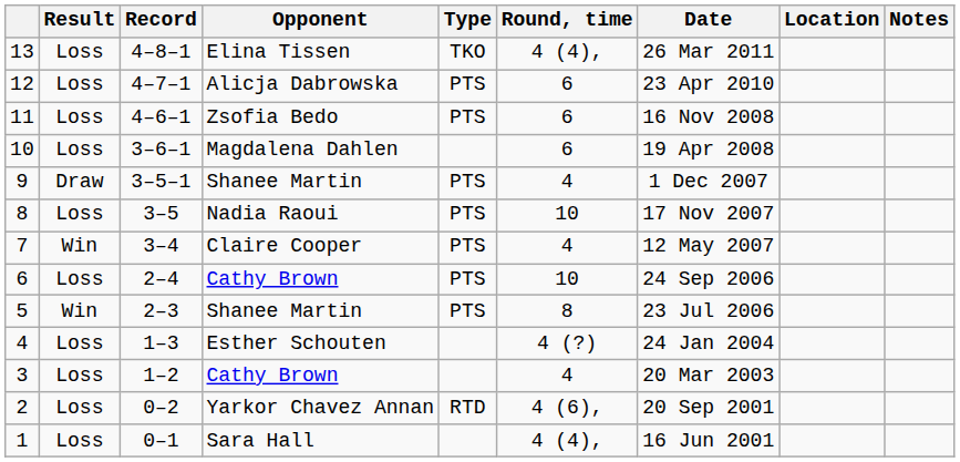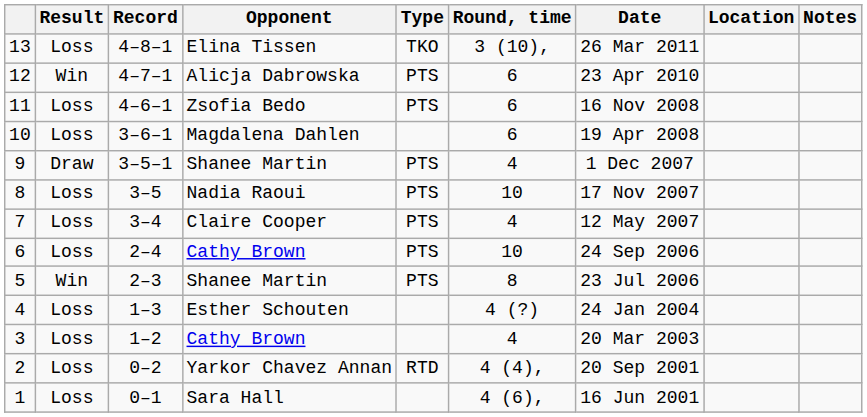 <table class="wikitable" style="text-align:center; font-size:95%">
 <tr>
 <th></th>
 <th>Result</th>
 <th>Record</th>
 <th>Opponent</th>
 <th>Type</th>
 <th>Round, time</th>
 <th>Date</th>
 <th>Location</th>
 <th>Notes</th>
 </tr>
 <tr>
 <td>13</td>
 <td>Loss</td>
 <td>4–8–1</td>
 <td style="text-align:left;"> Elina Tissen</td>
 <td>TKO</td>
-<td>4 (4), </td>
+<td>3 (10), </td>
 <td>26 Mar 2011</td>
 <td style="text-align:left;"> </td>
 <td style="text-align:left;"></td>
 </tr>
 <tr>
 <td>12</td>
-<td>Loss</td>
+<td>Win</td>
 <td>4–7–1</td>
 <td style="text-align:left;"> Alicja Dabrowska</td>
 <td>PTS</td>
 <td>6</td>
 <td>23 Apr 2010</td>
 <td style="text-align:left;"> </td>
 <td style="text-align:left;"></td>
 </tr>
 <tr>
 <td>11</td>
 <td>Loss</td>
 <td>4–6–1</td>
 <td style="text-align:left;"> Zsofia Bedo</td>
 <td>PTS</td>
 <td>6</td>
 <td>16 Nov 2008</td>
 <td style="text-align:left;"> </td>
 <td style="text-align:left;"></td>
 </tr>
 <tr>
 <td>10</td>
 <td>Loss</td>
 <td>3–6–1</td>
 <td style="text-align:left;"> Magdalena Dahlen</td>
 <td></td>
 <td>6</td>
 <td>19 Apr 2008</td>
 <td style="text-align:left;"> </td>
 <td style="text-align:left;"></td>
 </tr>
 <tr>
 <td>9</td>
 <td>Draw</td>
 <td>3–5–1</td>
 <td style="text-align:left;"> Shanee Martin</td>
 <td>PTS</td>
 <td>4</td>
 <td>1 Dec 2007</td>
 <td style="text-align:left;"> </td>
 <td style="text-align:left;"></td>
 </tr>
 <tr>
 <td>8</td>
 <td>Loss</td>
 <td>3–5</td>
 <td style="text-align:left;"> Nadia Raoui</td>
 <td>PTS</td>
 <td>10</td>
 <td>17 Nov 2007</td>
 <td style="text-align:left;"> </td>
 <td style="text-align:left;"></td>
 </tr>
 <tr>
 <td>7</td>
-<td>Win</td>
+<td>Loss</td>
 <td>3–4</td>
 <td style="text-align:left;"> Claire Cooper</td>
 <td>PTS</td>
 <td>4</td>
 <td>12 May 2007</td>
 <td style="text-align:left;"> </td>
 <td style="text-align:left;"></td>
 </tr>
 <tr>
 <td>6</td>
 <td>Loss</td>
 <td>2–4</td>
 <td style="text-align:left;"> <a href='#'>Cathy Brown</a></td>
 <td>PTS</td>
 <td>10</td>
 <td>24 Sep 2006</td>
 <td style="text-align:left;"> </td>
 <td style="text-align:left;"></td>
 </tr>
 <tr>
 <td>5</td>
 <td>Win</td>
 <td>2–3</td>
 <td style="text-align:left;"> Shanee Martin</td>
 <td>PTS</td>
 <td>8</td>
 <td>23 Jul 2006</td>
 <td style="text-align:left;"> </td>
 <td style="text-align:left;"></td>
 </tr>
 <tr>
 <td>4</td>
 <td>Loss</td>
 <td>1–3</td>
 <td style="text-align:left;"> Esther Schouten</td>
 <td></td>
 <td>4 (?)</td>
 <td>24 Jan 2004</td>
 <td style="text-align:left;"> </td>
 <td style="text-align:left;"></td>
 </tr>
 <tr>
 <td>3</td>
 <td>Loss</td>
 <td>1–2</td>
 <td style="text-align:left;"> <a href='#'>Cathy Brown</a></td>
 <td></td>
 <td>4</td>
 <td>20 Mar 2003</td>
 <td style="text-align:left;"> </td>
 <td style="text-align:left;"></td>
 </tr>
 <tr>
 <td>2</td>
 <td>Loss</td>
 <td>0–2</td>
 <td style="text-align:left;"> Yarkor Chavez Annan</td>
 <td>RTD</td>
-<td>4 (6), </td>
+<td>4 (4), </td>
 <td>20 Sep 2001</td>
 <td style="text-align:left;"> </td>
 <td style="text-align:left;"></td>
 </tr>
 <tr>
 <td>1</td>
 <td>Loss</td>
 <td>0–1</td>
 <td style="text-align:left;"> Sara Hall</td>
 <td></td>
-<td>4 (4), </td>
+<td>4 (6), </td>
 <td>16 Jun 2001</td>
 <td style="text-align:left;"> </td>
 <td style="text-align:left;"></td>
 </tr>
 </table>
